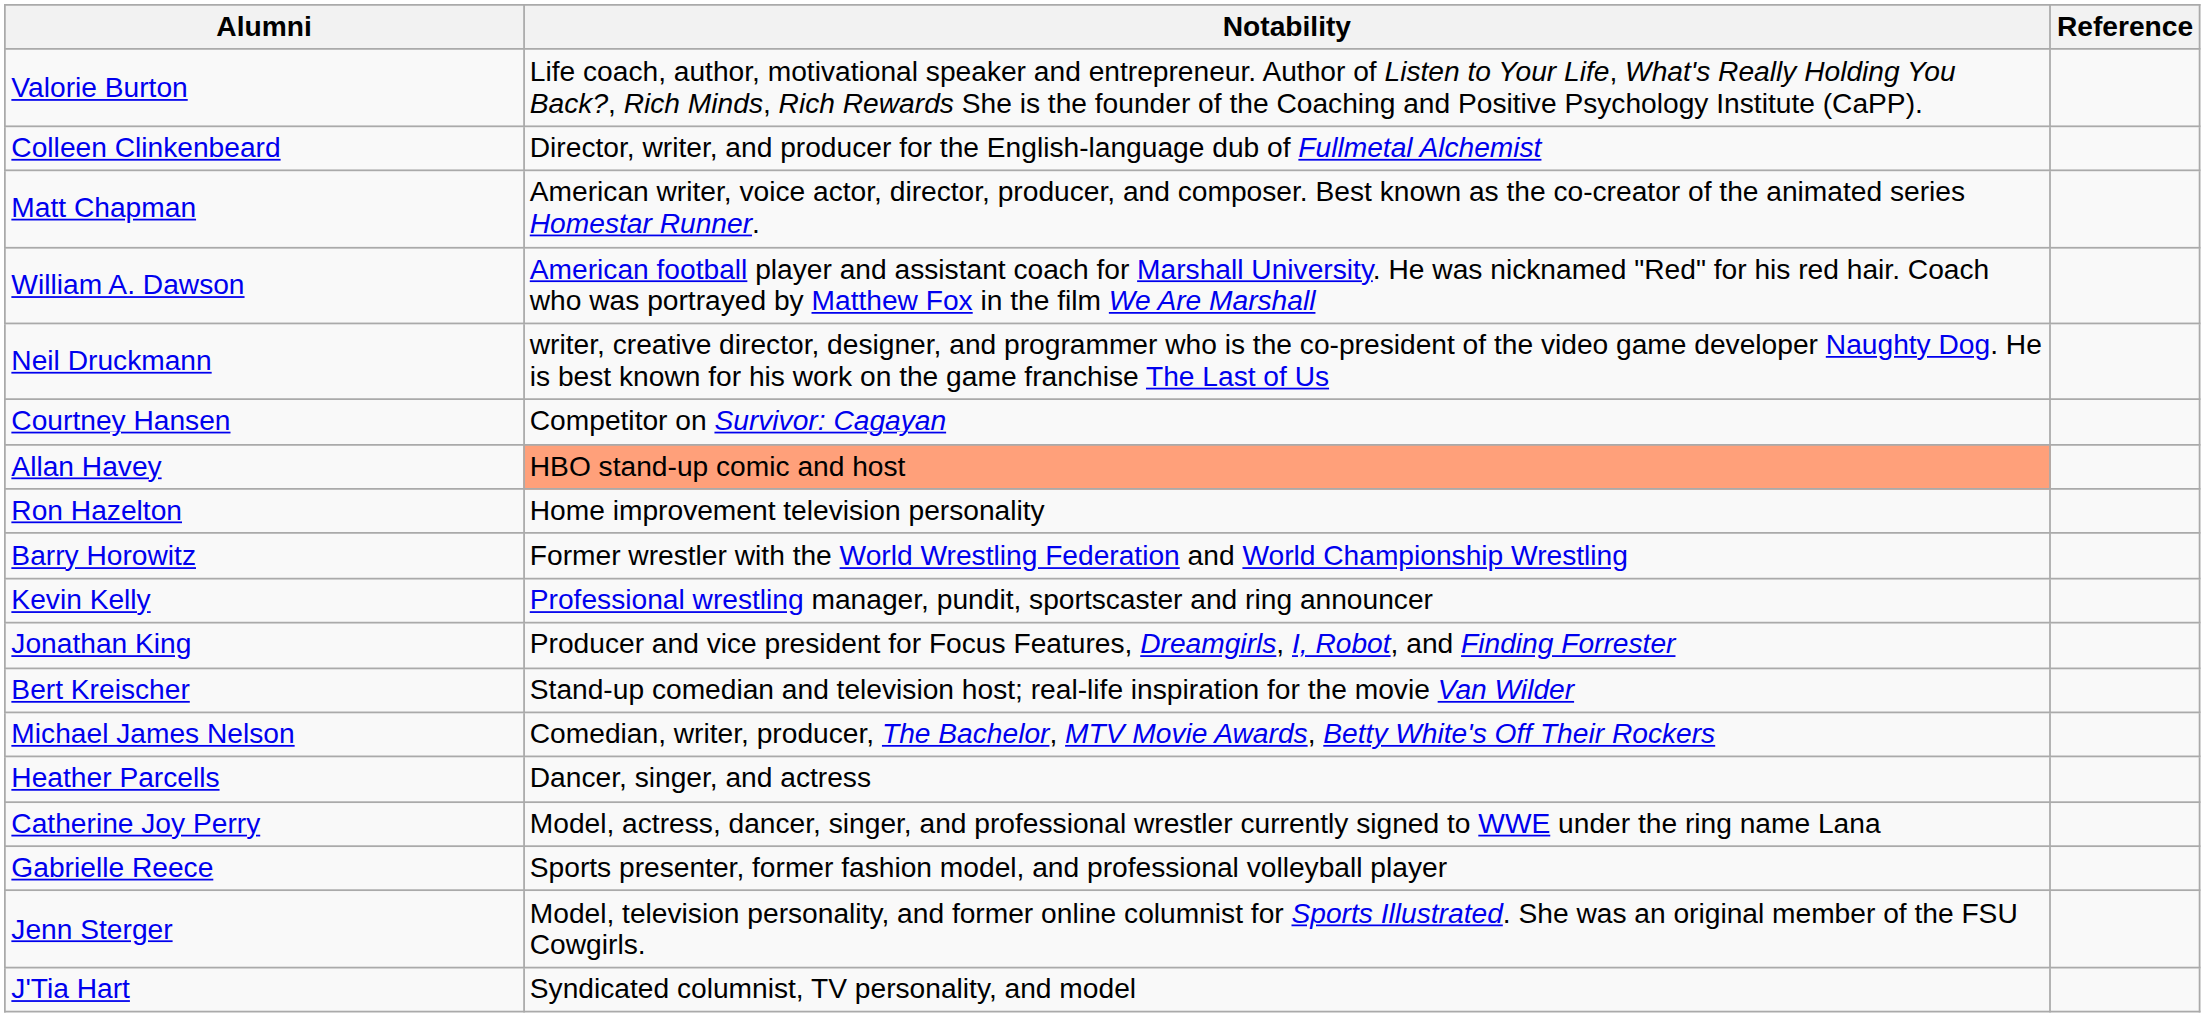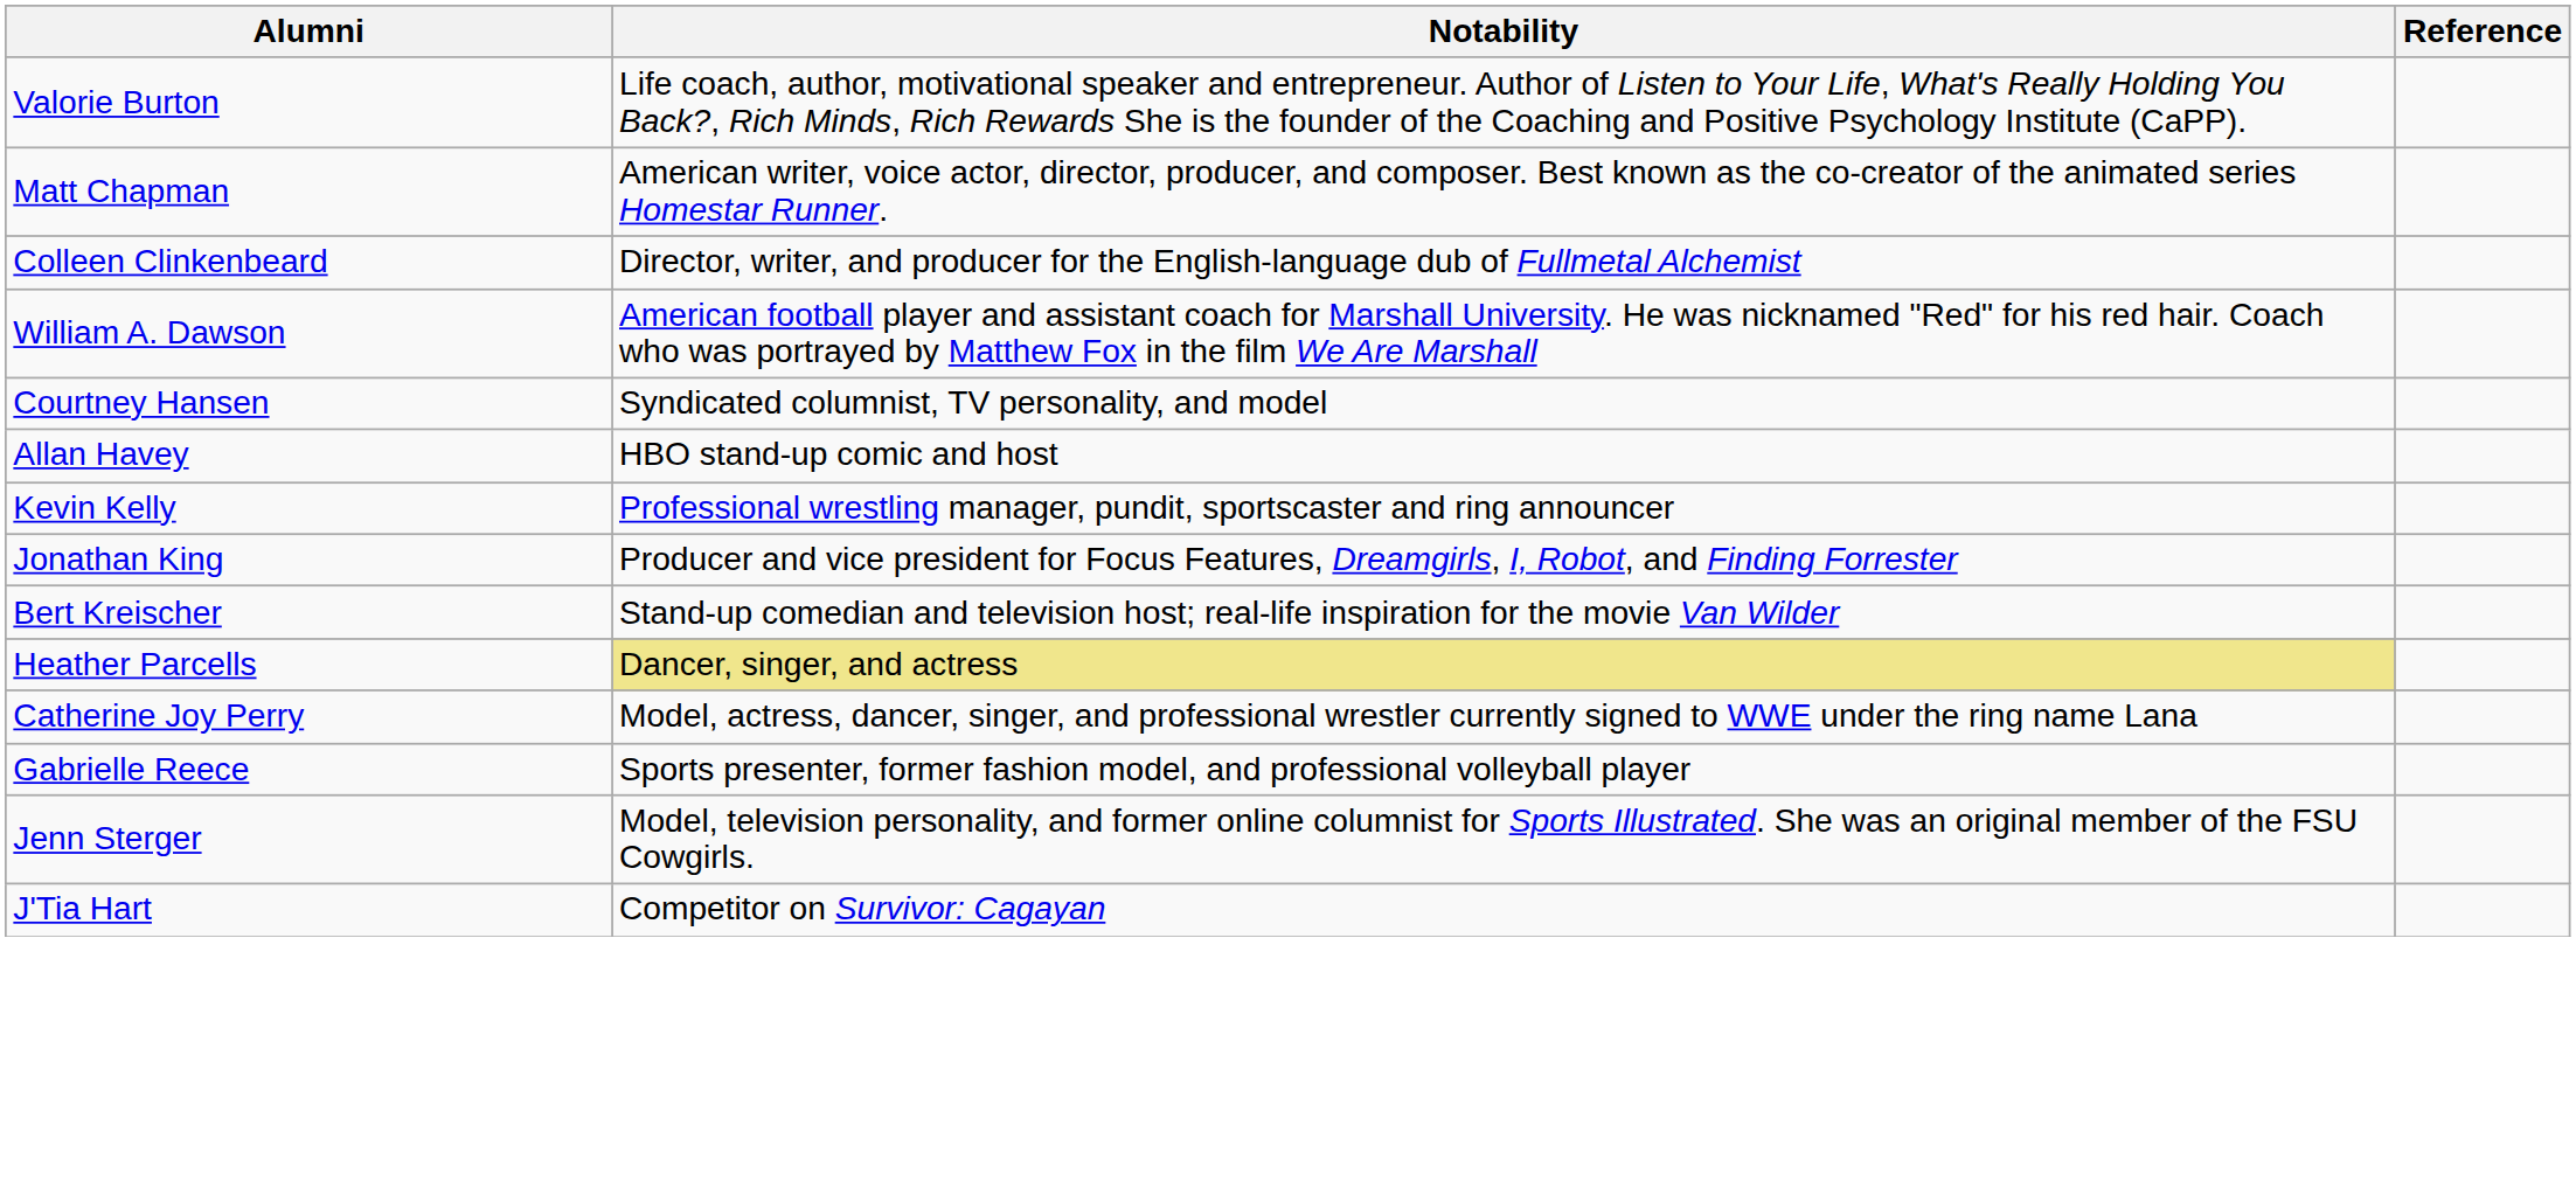 <table class="wikitable vertical-align-top">
 <tr>
 <th style="width:25%;">Alumni</th>
 <th style="width:75%;">Notability</th>
 <th style="width:*;" class="unsortable">Reference</th>
 </tr>
 <tr>
 <td><a href='#'>Valorie Burton</a></td>
 <td>Life coach, author, motivational speaker and entrepreneur. Author of <em>Listen to Your Life</em>, <em>What's Really Holding You Back?</em>, <em>Rich Minds</em>, <em>Rich Rewards</em> She is the founder of the Coaching and Positive Psychology Institute (CaPP).</td>
 <td></td>
 </tr>
 <tr>
-<td><a href='#'>Colleen Clinkenbeard</a></td>
-<td>Director, writer, and producer for the English-language dub of <em><a href='#'>Fullmetal Alchemist</a></em></td>
+<td><a href='#'>Matt Chapman</a></td>
+<td>American writer, voice actor, director, producer, and composer. Best known as the co-creator of the animated series <em><a href='#'>Homestar Runner</a></em>.</td>
 <td></td>
 </tr>
 <tr>
-<td><a href='#'>Matt Chapman</a></td>
-<td>American writer, voice actor, director, producer, and composer. Best known as the co-creator of the animated series <em><a href='#'>Homestar Runner</a></em>.</td>
+<td><a href='#'>Colleen Clinkenbeard</a></td>
+<td>Director, writer, and producer for the English-language dub of <em><a href='#'>Fullmetal Alchemist</a></em></td>
 <td></td>
 </tr>
 <tr>
 <td><a href='#'>William A. Dawson</a></td>
 <td><a href='#'>American football</a> player and assistant coach for <a href='#'>Marshall University</a>. He was nicknamed "Red" for his red hair. Coach who was portrayed by <a href='#'>Matthew Fox</a> in the film <em><a href='#'>We Are Marshall</a></em></td>
 <td></td>
 </tr>
 <tr>
-<td><a href='#'>Neil Druckmann</a></td>
-<td>writer, creative director, designer, and programmer who is the co-president of the video game developer <a href='#'>Naughty Dog</a>. He is best known for his work on the game franchise <a href='#'>The Last of Us</a></td>
-<td></td>
-</tr>
-<tr>
 <td><a href='#'>Courtney Hansen</a></td>
-<td>Competitor on <em><a href='#'>Survivor: Cagayan</a></em></td>
+<td>Syndicated columnist, TV personality, and model</td>
 <td></td>
 </tr>
 <tr>
 <td><a href='#'>Allan Havey</a></td>
-<td style="background: lightsalmon;">HBO stand-up comic and host</td>
-<td></td>
-</tr>
-<tr>
-<td><a href='#'>Ron Hazelton</a></td>
-<td>Home improvement television personality</td>
-<td></td>
-</tr>
-<tr>
-<td><a href='#'>Barry Horowitz</a></td>
-<td>Former wrestler with the <a href='#'>World Wrestling Federation</a> and <a href='#'>World Championship Wrestling</a></td>
+<td>HBO stand-up comic and host</td>
 <td></td>
 </tr>
 <tr>
 <td><a href='#'>Kevin Kelly</a></td>
 <td><a href='#'>Professional wrestling</a> manager, pundit, sportscaster and ring announcer</td>
 <td></td>
 </tr>
 <tr>
 <td><a href='#'>Jonathan King</a></td>
 <td>Producer and vice president for Focus Features, <em><a href='#'>Dreamgirls</a></em>, <em><a href='#'>I, Robot</a></em>, and <em><a href='#'>Finding Forrester</a></em></td>
 <td></td>
 </tr>
 <tr>
 <td><a href='#'>Bert Kreischer</a></td>
 <td>Stand-up comedian and television host; real-life inspiration for the movie <em><a href='#'>Van Wilder</a></em></td>
 <td></td>
 </tr>
 <tr>
-<td><a href='#'>Michael James Nelson</a></td>
-<td>Comedian, writer, producer, <em><a href='#'>The Bachelor</a></em>, <em><a href='#'>MTV Movie Awards</a></em>, <em><a href='#'>Betty White's Off Their Rockers</a></em></td>
-<td></td>
-</tr>
-<tr>
 <td><a href='#'>Heather Parcells</a></td>
-<td>Dancer, singer, and actress</td>
+<td style="background: khaki;">Dancer, singer, and actress</td>
 <td></td>
 </tr>
 <tr>
 <td><a href='#'>Catherine Joy Perry</a></td>
 <td>Model, actress, dancer, singer, and professional wrestler currently signed to <a href='#'>WWE</a> under the ring name Lana</td>
 <td></td>
 </tr>
 <tr>
 <td><a href='#'>Gabrielle Reece</a></td>
 <td>Sports presenter, former fashion model, and professional volleyball player</td>
 <td></td>
 </tr>
 <tr>
 <td><a href='#'>Jenn Sterger</a></td>
 <td>Model, television personality, and former online columnist for <em><a href='#'>Sports Illustrated</a></em>. She was an original member of the FSU Cowgirls.</td>
 <td></td>
 </tr>
 <tr>
 <td><a href='#'>J'Tia Hart</a></td>
-<td>Syndicated columnist, TV personality, and model</td>
+<td>Competitor on <em><a href='#'>Survivor: Cagayan</a></em></td>
 <td></td>
 </tr>
 </table>
